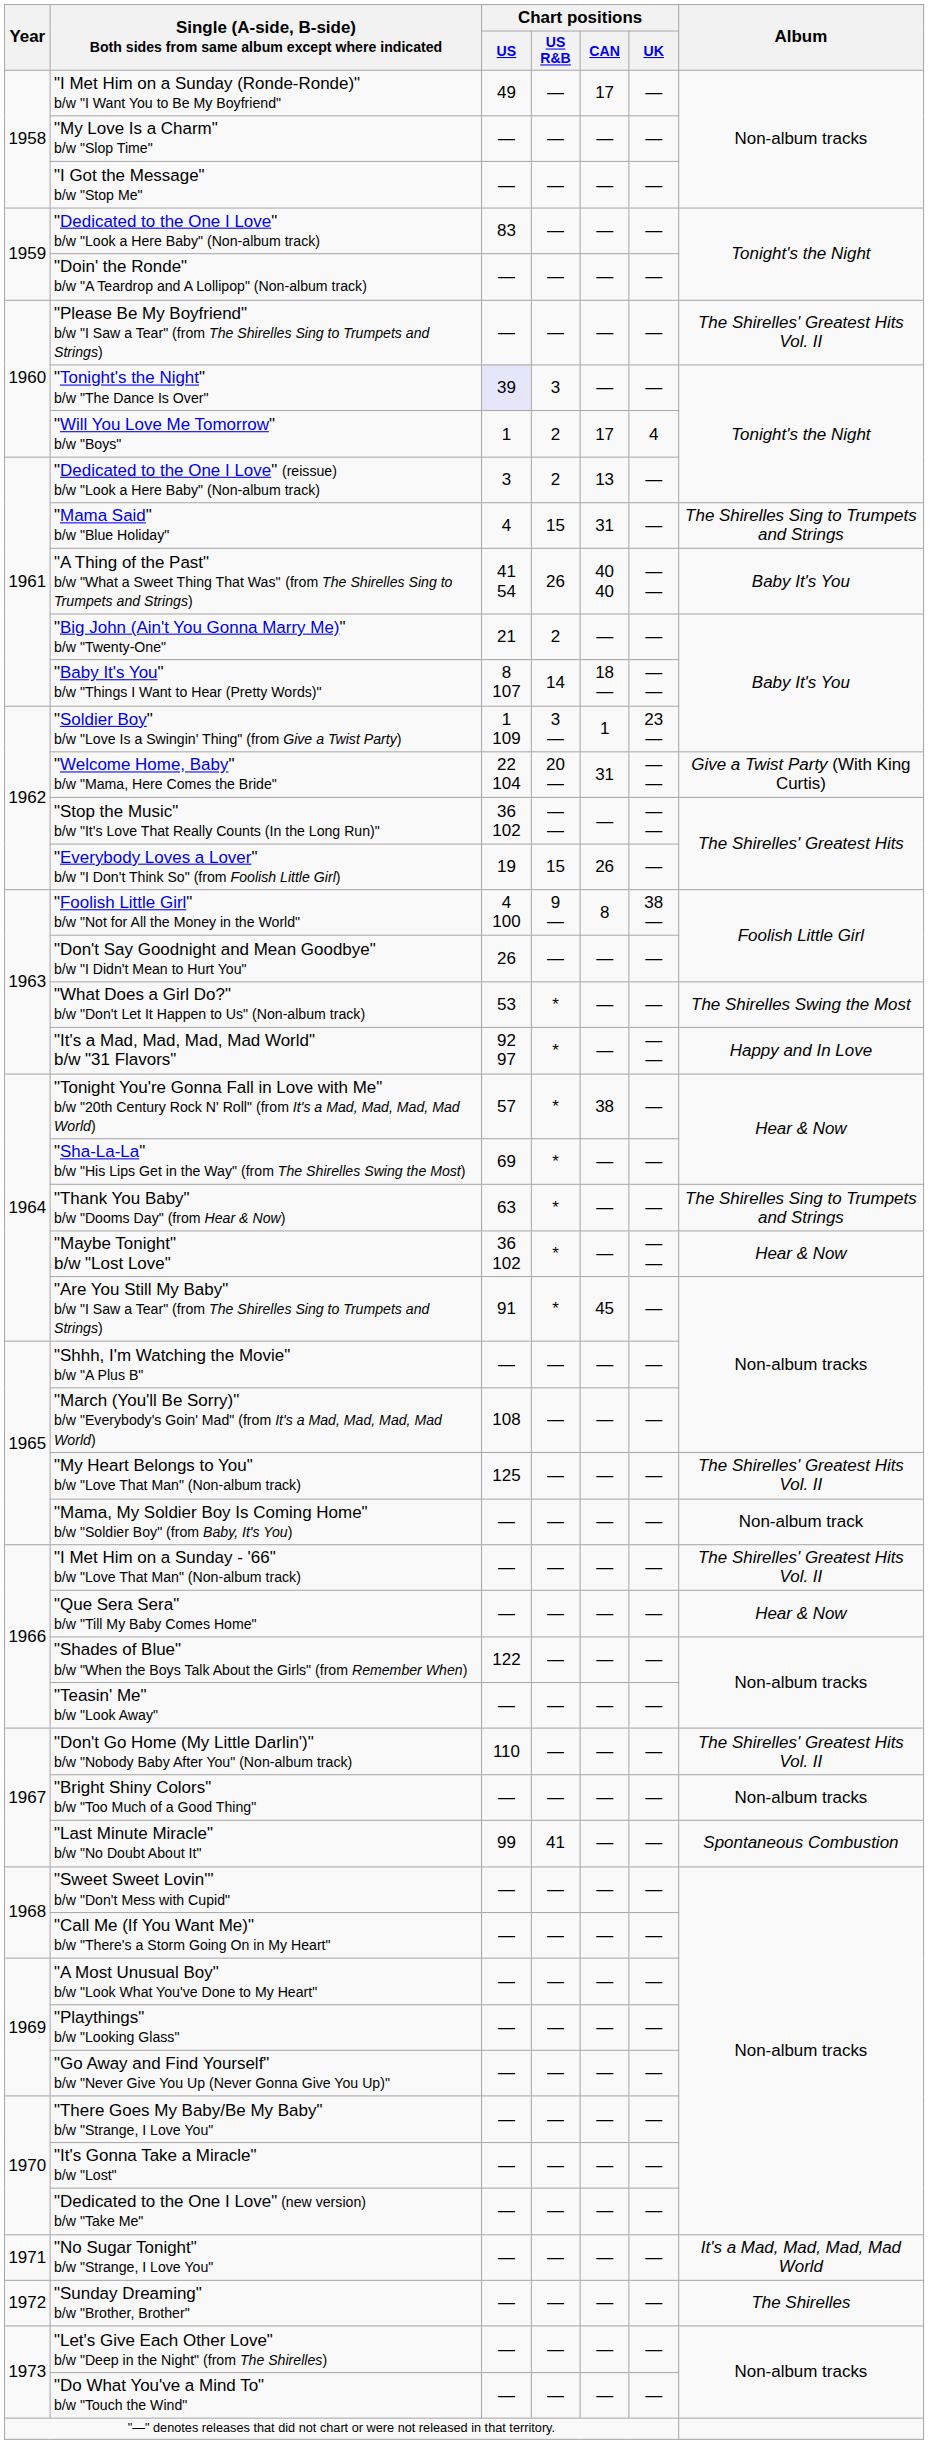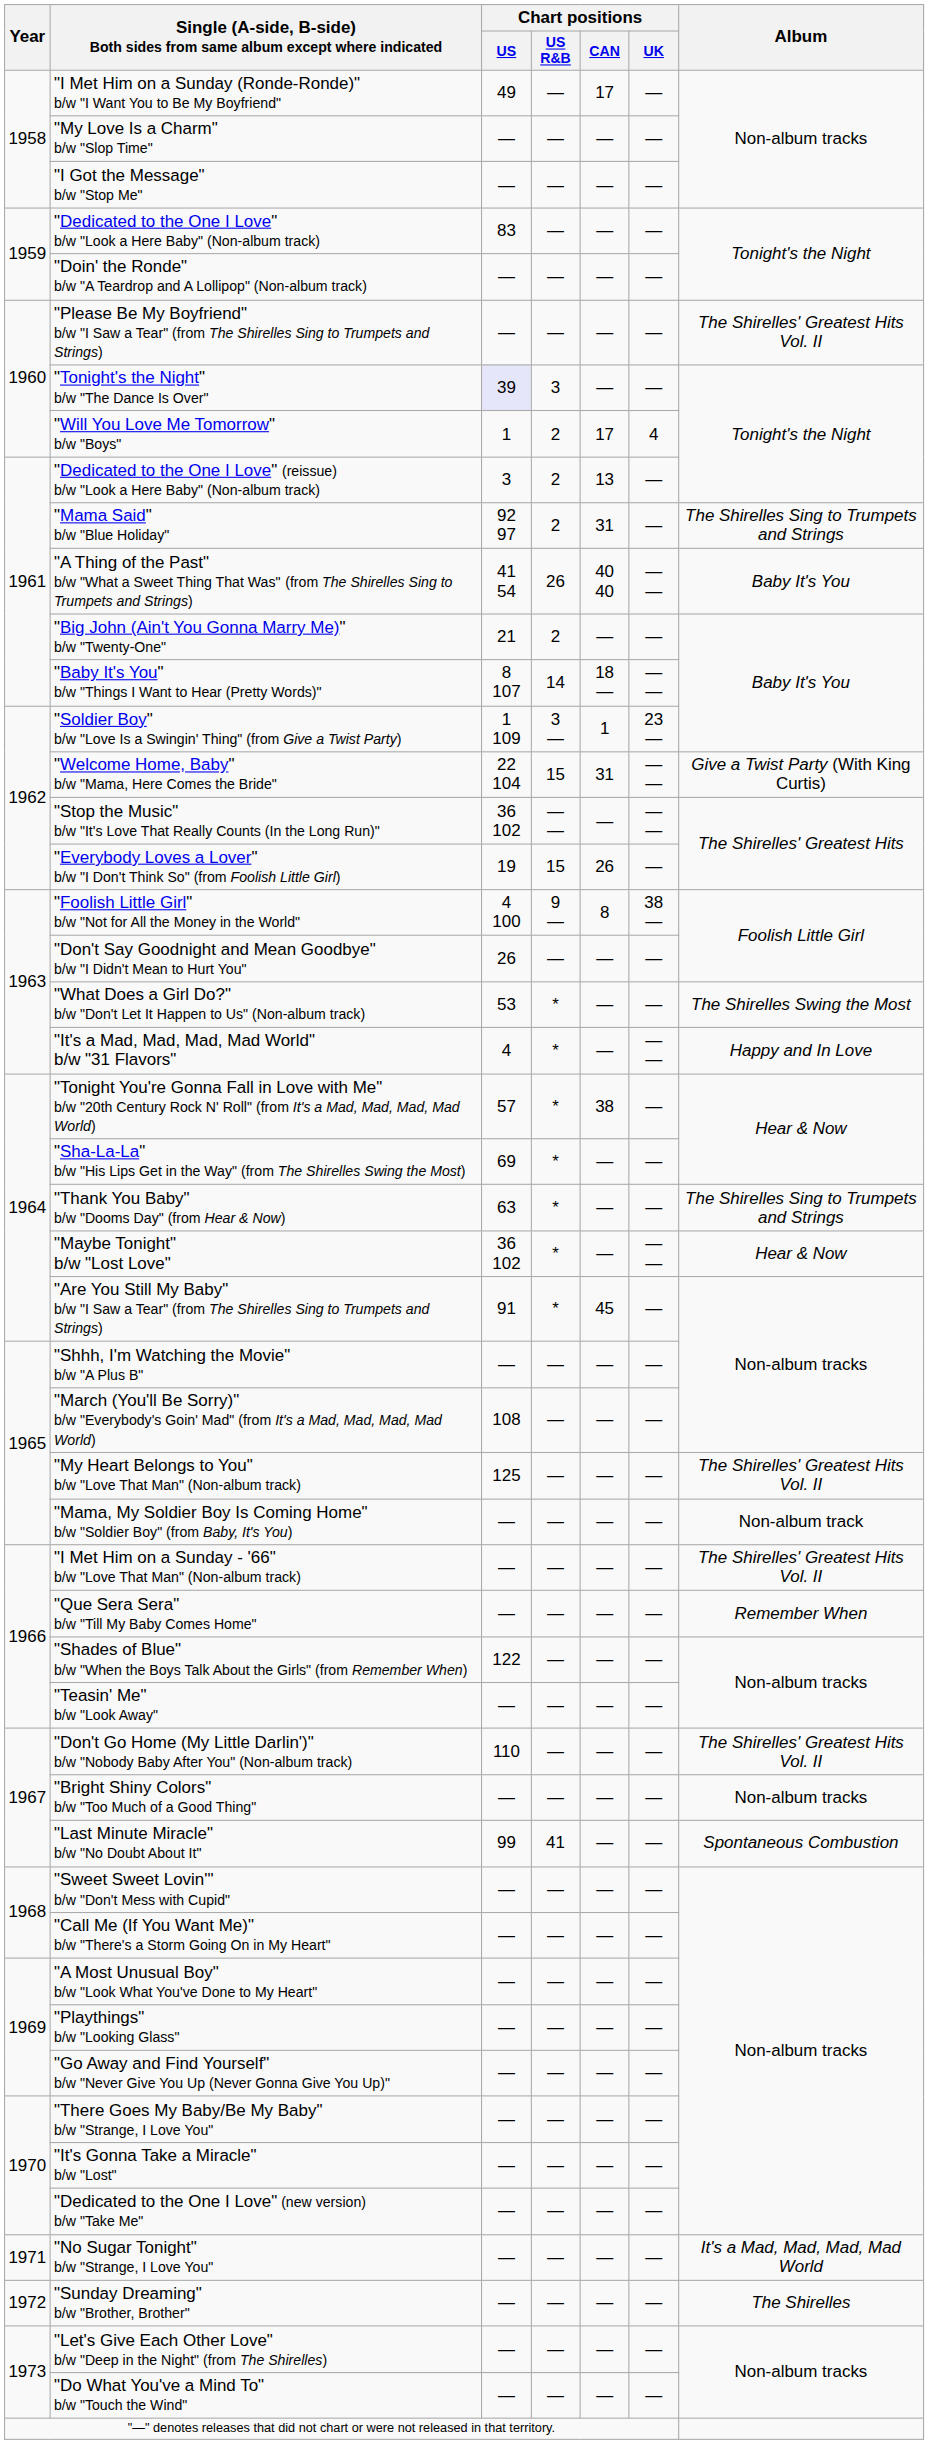 <table class="wikitable" style="text-align:center;">
 <tr>
 <th rowspan="2">Year</th>
 <th style="width:400px;" rowspan="2">Single (A-side, B-side)<br><small>Both sides from same album except where indicated</small></th>
 <th colspan="4">Chart positions</th>
 <th rowspan="2">Album</th>
 </tr>
 <tr style="font-size:smaller;">
 <th style="width:40px;"><a href='#'>US</a><br></th>
 <th style="width:40px;"><a href='#'>US R&B</a><br></th>
 <th style="width:40px;"><a href='#'>CAN</a><br></th>
 <th style="width:40px;"><a href='#'>UK</a><br></th>
 </tr>
 <tr>
 <td rowspan="3">1958</td>
 <td style="text-align:left;">"I Met Him on a Sunday (Ronde-Ronde)"<br><small>b/w "I Want You to Be My Boyfriend"</small></td>
 <td>49</td>
 <td>—</td>
 <td>17</td>
 <td>—</td>
 <td rowspan="3">Non-album tracks</td>
 </tr>
 <tr>
 <td style="text-align:left;">"My Love Is a Charm"<br><small>b/w "Slop Time"</small></td>
 <td>—</td>
 <td>—</td>
 <td>—</td>
 <td>—</td>
 </tr>
 <tr>
 <td style="text-align:left;">"I Got the Message"<br><small>b/w "Stop Me"</small></td>
 <td>—</td>
 <td>—</td>
 <td>—</td>
 <td>—</td>
 </tr>
 <tr>
 <td rowspan="2">1959</td>
 <td style="text-align:left;">"<a href='#'>Dedicated to the One I Love</a>"<br><small>b/w "Look a Here Baby" (Non-album track)</small></td>
 <td>83</td>
 <td>—</td>
 <td>—</td>
 <td>—</td>
 <td rowspan="2"><em>Tonight's the Night</em></td>
 </tr>
 <tr>
 <td style="text-align:left;">"Doin' the Ronde"<br><small>b/w "A Teardrop and A Lollipop" (Non-album track)</small></td>
 <td>—</td>
 <td>—</td>
 <td>—</td>
 <td>—</td>
 </tr>
 <tr>
 <td rowspan="3">1960</td>
 <td style="text-align:left;">"Please Be My Boyfriend"<br><small>b/w "I Saw a Tear" (from <em>The Shirelles Sing to Trumpets and Strings</em>)</small></td>
 <td>—</td>
 <td>—</td>
 <td>—</td>
 <td>—</td>
 <td><em>The Shirelles' Greatest Hits Vol. II</em></td>
 </tr>
 <tr>
 <td style="text-align:left;">"<a href='#'>Tonight's the Night</a>"<br><small>b/w "The Dance Is Over"</small></td>
 <td style="background: lavender;">39</td>
 <td>3</td>
 <td>—</td>
 <td>—</td>
 <td rowspan="3"><em>Tonight's the Night</em></td>
 </tr>
 <tr>
 <td style="text-align:left;">"<a href='#'>Will You Love Me Tomorrow</a>"<br><small>b/w "Boys"</small></td>
 <td>1</td>
 <td>2</td>
 <td>17</td>
 <td>4</td>
 </tr>
 <tr>
 <td rowspan="5">1961</td>
 <td style="text-align:left;">"<a href='#'>Dedicated to the One I Love</a>" <small>(reissue)</small><br><small>b/w "Look a Here Baby" (Non-album track)</small></td>
 <td>3</td>
 <td>2</td>
 <td>13</td>
 <td>—</td>
 </tr>
 <tr>
 <td style="text-align:left;">"<a href='#'>Mama Said</a>"<br><small>b/w "Blue Holiday"</small></td>
-<td>4</td>
-<td>15</td>
+<td>92<br>97</td>
+<td>2</td>
 <td>31</td>
 <td>—</td>
 <td><em>The Shirelles Sing to Trumpets and Strings</em></td>
 </tr>
 <tr>
 <td style="text-align:left;">"A Thing of the Past"<br><small>b/w "What a Sweet Thing That Was"</small> <small>(from <em>The Shirelles Sing to Trumpets and Strings</em>)</small></td>
 <td>41<br>54</td>
 <td>26</td>
 <td>40<br>40</td>
 <td>—<br>—</td>
 <td><em>Baby It's You</em></td>
 </tr>
 <tr>
 <td style="text-align:left;">"<a href='#'>Big John (Ain't You Gonna Marry Me)</a>"<br><small>b/w "Twenty-One"</small></td>
 <td>21</td>
 <td>2</td>
 <td>—</td>
 <td>—</td>
 <td rowspan="3"><em>Baby It's You</em></td>
 </tr>
 <tr>
 <td style="text-align:left;">"<a href='#'>Baby It's You</a>"<br><small>b/w "Things I Want to Hear (Pretty Words)"</small></td>
 <td>8<br>107</td>
 <td>14</td>
 <td>18<br>—</td>
 <td>—<br>—</td>
 </tr>
 <tr>
 <td rowspan="4">1962</td>
 <td style="text-align:left;">"<a href='#'>Soldier Boy</a>"<br><small>b/w "Love Is a Swingin' Thing" (from <em>Give a Twist Party</em>)</small></td>
 <td>1<br>109</td>
 <td>3<br>—</td>
 <td>1</td>
 <td>23<br>—</td>
 </tr>
 <tr>
 <td style="text-align:left;">"<a href='#'>Welcome Home, Baby</a>"<br><small>b/w "Mama, Here Comes the Bride"</small></td>
 <td>22<br>104</td>
-<td>20<br>—</td>
+<td>15</td>
 <td>31</td>
 <td>—<br>—</td>
 <td><em>Give a Twist Party</em> (With King Curtis)</td>
 </tr>
 <tr>
 <td style="text-align:left;">"Stop the Music"<br><small>b/w "It's Love That Really Counts (In the Long Run)"</small></td>
 <td>36<br>102</td>
 <td>—<br>—</td>
 <td>—</td>
 <td>—<br>—</td>
 <td rowspan="2"><em>The Shirelles' Greatest Hits</em></td>
 </tr>
 <tr>
 <td style="text-align:left;">"<a href='#'>Everybody Loves a Lover</a>"<br><small>b/w "I Don't Think So" (from <em>Foolish Little Girl</em>)</small></td>
 <td>19</td>
 <td>15</td>
 <td>26</td>
 <td>—</td>
 </tr>
 <tr>
 <td rowspan="4">1963</td>
 <td style="text-align:left;">"<a href='#'>Foolish Little Girl</a>"<br><small>b/w "Not for All the Money in the World"</small></td>
 <td>4<br>100</td>
 <td>9<br>—</td>
 <td>8</td>
 <td>38<br>—</td>
 <td rowspan="2"><em>Foolish Little Girl</em></td>
 </tr>
 <tr>
 <td style="text-align:left;">"Don't Say Goodnight and Mean Goodbye"<br><small>b/w "I Didn't Mean to Hurt You"</small></td>
 <td>26</td>
 <td>—</td>
 <td>—</td>
 <td>—</td>
 </tr>
 <tr>
 <td style="text-align:left;">"What Does a Girl Do?"<br><small>b/w "Don't Let It Happen to Us" (Non-album track)</small></td>
 <td>53</td>
 <td>*</td>
 <td>—</td>
 <td>—</td>
 <td><em>The Shirelles Swing the Most</em></td>
 </tr>
 <tr>
 <td style="text-align:left;">"It's a Mad, Mad, Mad, Mad World"<br>b/w "31 Flavors"</td>
-<td>92<br>97</td>
+<td>4</td>
 <td>*</td>
 <td>—</td>
 <td>—<br>—</td>
 <td><em>Happy and In Love</em></td>
 </tr>
 <tr>
 <td rowspan="5">1964</td>
 <td style="text-align:left;">"Tonight You're Gonna Fall in Love with Me"<br><small>b/w "20th Century Rock N' Roll" (from <em>It's a Mad, Mad, Mad, Mad World</em>)</small></td>
 <td>57</td>
 <td>*</td>
 <td>38</td>
 <td>—</td>
 <td rowspan="2"><em>Hear & Now</em></td>
 </tr>
 <tr>
 <td style="text-align:left;">"<a href='#'>Sha-La-La</a>"<br><small>b/w "His Lips Get in the Way" (from <em>The Shirelles Swing the Most</em>)</small></td>
 <td>69</td>
 <td>*</td>
 <td>—</td>
 <td>—</td>
 </tr>
 <tr>
 <td style="text-align:left;">"Thank You Baby"<br><small>b/w "Dooms Day" (from <em>Hear & Now</em>)</small></td>
 <td>63</td>
 <td>*</td>
 <td>—</td>
 <td>—</td>
 <td><em>The Shirelles Sing to Trumpets and Strings</em></td>
 </tr>
 <tr>
 <td style="text-align:left;">"Maybe Tonight"<br>b/w "Lost Love"</td>
 <td>36<br>102</td>
 <td>*</td>
 <td>—</td>
 <td>—<br>—</td>
 <td><em>Hear & Now</em></td>
 </tr>
 <tr>
 <td style="text-align:left;">"Are You Still My Baby"<br><small>b/w "I Saw a Tear" (from <em>The Shirelles Sing to Trumpets and Strings</em>)</small></td>
 <td>91</td>
 <td>*</td>
 <td>45<br></td>
 <td>—</td>
 <td rowspan="3">Non-album tracks</td>
 </tr>
 <tr>
 <td rowspan="4">1965</td>
 <td style="text-align:left;">"Shhh, I'm Watching the Movie"<br><small>b/w "A Plus B"</small></td>
 <td>—</td>
 <td>—</td>
 <td>—</td>
 <td>—</td>
 </tr>
 <tr>
 <td style="text-align:left;">"March (You'll Be Sorry)"<br><small>b/w "Everybody's Goin' Mad" (from <em>It's a Mad, Mad, Mad, Mad World</em>)</small></td>
 <td>108</td>
 <td>—</td>
 <td>—</td>
 <td>—</td>
 </tr>
 <tr>
 <td style="text-align:left;">"My Heart Belongs to You"<br><small>b/w "Love That Man" (Non-album track)</small></td>
 <td>125</td>
 <td>—</td>
 <td>—</td>
 <td>—</td>
 <td><em>The Shirelles' Greatest Hits Vol. II</em></td>
 </tr>
 <tr>
 <td style="text-align:left;">"Mama, My Soldier Boy Is Coming Home"<br><small>b/w "Soldier Boy" (from <em>Baby, It's You</em>)</small></td>
 <td>—</td>
 <td>—</td>
 <td>—</td>
 <td>—</td>
 <td>Non-album track</td>
 </tr>
 <tr>
 <td rowspan="4">1966</td>
 <td style="text-align:left;">"I Met Him on a Sunday - '66"<br><small>b/w "Love That Man" (Non-album track)</small></td>
 <td>—</td>
 <td>—</td>
 <td>—</td>
 <td>—</td>
 <td><em>The Shirelles' Greatest Hits Vol. II</em></td>
 </tr>
 <tr>
 <td style="text-align:left;">"Que Sera Sera"<br><small>b/w "Till My Baby Comes Home"</small></td>
 <td>—</td>
 <td>—</td>
 <td>—</td>
 <td>—</td>
-<td><em>Hear & Now</em></td>
+<td><em>Remember When</em></td>
 </tr>
 <tr>
 <td style="text-align:left;">"Shades of Blue"<br><small>b/w "When the Boys Talk About the Girls" (from <em>Remember When</em>)</small></td>
 <td>122</td>
 <td>—</td>
 <td>—</td>
 <td>—</td>
 <td rowspan="2">Non-album tracks</td>
 </tr>
 <tr>
 <td style="text-align:left;">"Teasin' Me"<br><small>b/w "Look Away"</small></td>
 <td>—</td>
 <td>—</td>
 <td>—</td>
 <td>—</td>
 </tr>
 <tr>
 <td rowspan="3">1967</td>
 <td style="text-align:left;">"Don't Go Home (My Little Darlin')"<br><small>b/w "Nobody Baby After You" (Non-album track)</small></td>
 <td>110</td>
 <td>—</td>
 <td>—</td>
 <td>—</td>
 <td><em>The Shirelles' Greatest Hits Vol. II</em></td>
 </tr>
 <tr>
 <td style="text-align:left;">"Bright Shiny Colors"<br><small>b/w "Too Much of a Good Thing"</small></td>
 <td>—</td>
 <td>—</td>
 <td>—</td>
 <td>—</td>
 <td>Non-album tracks</td>
 </tr>
 <tr>
 <td style="text-align:left;">"Last Minute Miracle"<br><small>b/w "No Doubt About It"</small></td>
 <td>99</td>
 <td>41</td>
 <td>—</td>
 <td>—</td>
 <td><em>Spontaneous Combustion</em></td>
 </tr>
 <tr>
 <td rowspan="2">1968</td>
 <td style="text-align:left;">"Sweet Sweet Lovin'"<br><small>b/w "Don't Mess with Cupid"</small></td>
 <td>—</td>
 <td>—</td>
 <td>—</td>
 <td>—</td>
 <td rowspan="8">Non-album tracks</td>
 </tr>
 <tr>
 <td style="text-align:left;">"Call Me (If You Want Me)"<br><small>b/w "There's a Storm Going On in My Heart"</small></td>
 <td>—</td>
 <td>—</td>
 <td>—</td>
 <td>—</td>
 </tr>
 <tr>
 <td rowspan="3">1969</td>
 <td style="text-align:left;">"A Most Unusual Boy"<br><small>b/w "Look What You've Done to My Heart"</small></td>
 <td>—</td>
 <td>—</td>
 <td>—</td>
 <td>—</td>
 </tr>
 <tr>
 <td style="text-align:left;">"Playthings"<br><small>b/w "Looking Glass"</small></td>
 <td>—</td>
 <td>—</td>
 <td>—</td>
 <td>—</td>
 </tr>
 <tr>
 <td style="text-align:left;">"Go Away and Find Yourself"<br><small>b/w "Never Give You Up (Never Gonna Give You Up)"</small></td>
 <td>—</td>
 <td>—</td>
 <td>—</td>
 <td>—</td>
 </tr>
 <tr>
 <td rowspan="3">1970</td>
 <td style="text-align:left;">"There Goes My Baby/Be My Baby"<br><small>b/w "Strange, I Love You"</small></td>
 <td>—</td>
 <td>—</td>
 <td>—</td>
 <td>—</td>
 </tr>
 <tr>
 <td style="text-align:left;">"It's Gonna Take a Miracle"<br><small>b/w "Lost"</small></td>
 <td>—</td>
 <td>—</td>
 <td>—</td>
 <td>—</td>
 </tr>
 <tr>
 <td style="text-align:left;">"Dedicated to the One I Love"<small> (new version)<br>b/w "Take Me"</small></td>
 <td>—</td>
 <td>—</td>
 <td>—</td>
 <td>—</td>
 </tr>
 <tr>
 <td>1971</td>
 <td style="text-align:left;">"No Sugar Tonight"<br><small>b/w "Strange, I Love You"</small></td>
 <td>—</td>
 <td>—</td>
 <td>—</td>
 <td>—</td>
 <td><em>It's a Mad, Mad, Mad, Mad World</em></td>
 </tr>
 <tr>
 <td>1972</td>
 <td style="text-align:left;">"Sunday Dreaming"<br><small>b/w "Brother, Brother"</small></td>
 <td>—</td>
 <td>—</td>
 <td>—</td>
 <td>—</td>
 <td><em>The Shirelles</em></td>
 </tr>
 <tr>
 <td rowspan="2">1973</td>
 <td style="text-align:left;">"Let's Give Each Other Love"<br><small>b/w "Deep in the Night" (from <em>The Shirelles</em>)</small></td>
 <td>—</td>
 <td>—</td>
 <td>—</td>
 <td>—</td>
 <td rowspan="2">Non-album tracks</td>
 </tr>
 <tr>
 <td style="text-align:left;">"Do What You've a Mind To"<br><small>b/w "Touch the Wind"</small></td>
 <td>—</td>
 <td>—</td>
 <td>—</td>
 <td>—</td>
 </tr>
 <tr>
 <td colspan="6" style="text-align:center; font-size:9pt;">"—" denotes releases that did not chart or were not released in that territory.</td>
 </tr>
 </table>
